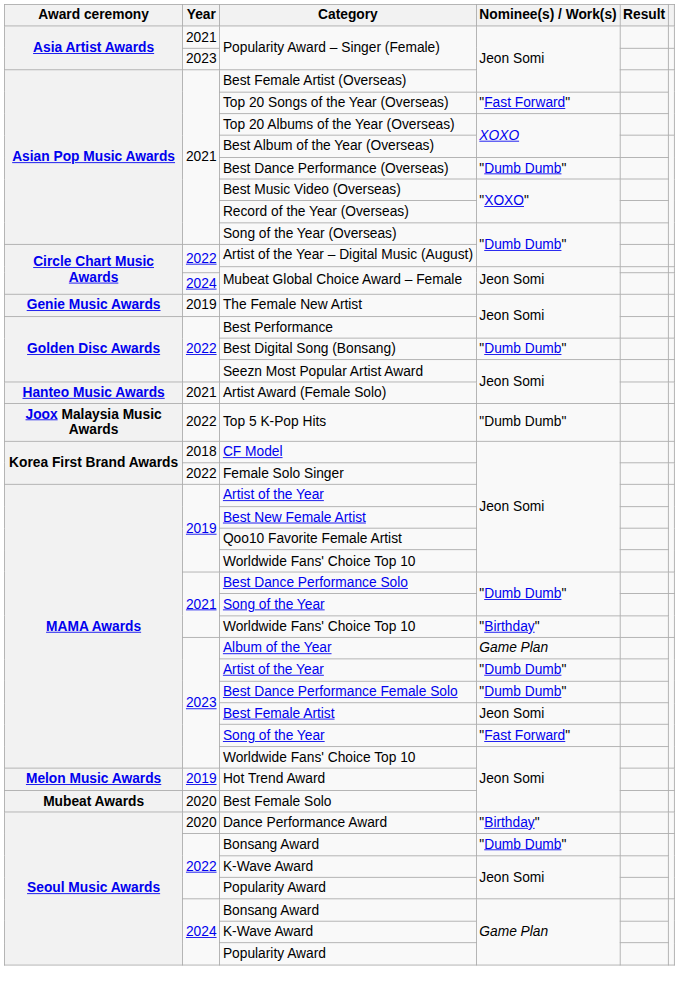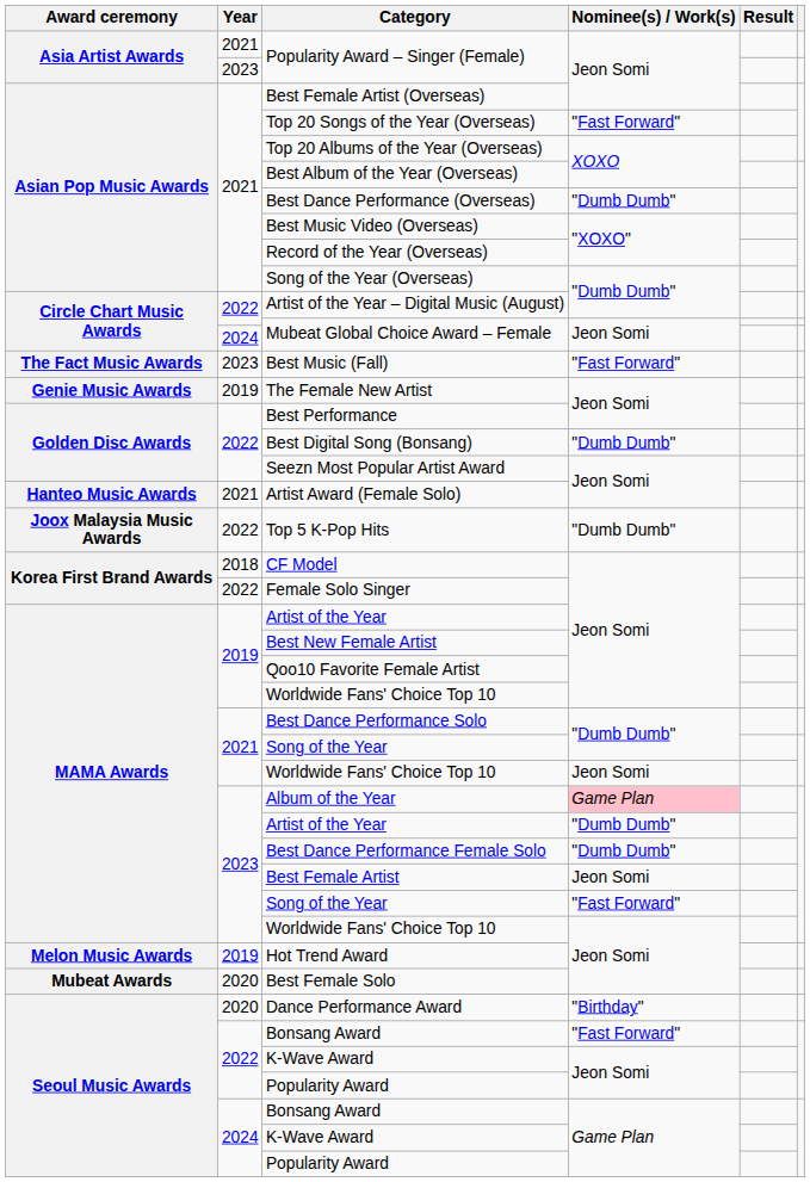 <table class="wikitable plainrowheaders sortable">
 <tr>
 <th scope="col" width="200">Award ceremony</th>
 <th scope="col">Year</th>
 <th scope="col">Category</th>
 <th scope="col">Nominee(s) / Work(s)</th>
 <th scope="col">Result</th>
 <th scope="col" class="unsortable"></th>
 </tr>
 <tr>
 <th scope="row" rowspan="2"><a href='#'>Asia Artist Awards</a></th>
 <td style="text-align:center">2021</td>
 <td rowspan="2">Popularity Award – Singer (Female)</td>
 <td rowspan="3">Jeon Somi</td>
 <td></td>
 <td style="text-align:center"></td>
 </tr>
 <tr>
 <td style="text-align:center">2023</td>
 <td></td>
 <td style="text-align:center"></td>
 </tr>
 <tr>
 <th scope="row" rowspan="8"><a href='#'>Asian Pop Music Awards</a></th>
 <td rowspan="8" style="text-align:center">2021</td>
 <td>Best Female Artist (Overseas)</td>
 <td></td>
 <td rowspan="3" style="text-align:center"></td>
 </tr>
 <tr>
 <td>Top 20 Songs of the Year (Overseas)</td>
 <td>"<a href='#'>Fast Forward</a>"</td>
 <td></td>
 </tr>
 <tr>
 <td>Top 20 Albums of the Year (Overseas)</td>
 <td rowspan="2"><em><a href='#'>XOXO</a></em></td>
 <td></td>
 </tr>
 <tr>
 <td>Best Album of the Year (Overseas)</td>
 <td></td>
 <td rowspan="5" style="text-align:center"></td>
 </tr>
 <tr>
 <td>Best Dance Performance (Overseas)</td>
 <td>"<a href='#'>Dumb Dumb</a>"</td>
 <td></td>
 </tr>
 <tr>
 <td>Best Music Video (Overseas)</td>
 <td rowspan="2">"<a href='#'>XOXO</a>"</td>
 <td></td>
 </tr>
 <tr>
 <td>Record of the Year (Overseas)</td>
 <td></td>
 </tr>
 <tr>
 <td>Song of the Year (Overseas)</td>
 <td rowspan="2">"<a href='#'>Dumb Dumb</a>"</td>
 <td></td>
 </tr>
 <tr>
 <th scope="row" rowspan="3"><a href='#'>Circle Chart Music Awards</a></th>
 <td rowspan="2" style="text-align:center"><a href='#'>2022</a></td>
 <td>Artist of the Year – Digital Music (August)</td>
 <td></td>
 <td style="text-align:center"></td>
 </tr>
 <tr>
 <td rowspan="2">Mubeat Global Choice Award – Female</td>
 <td rowspan="2">Jeon Somi</td>
 <td></td>
 <td style="text-align:center"></td>
 </tr>
 <tr>
 <td style="text-align:center"><a href='#'>2024</a></td>
+<td></td>
+<td style="text-align:center"></td>
+</tr>
+<tr>
+<th scope="row"><a href='#'>The Fact Music Awards</a></th>
+<td style="text-align:center">2023</td>
+<td>Best Music (Fall)</td>
+<td>"<a href='#'>Fast Forward</a>"</td>
 <td></td>
 <td style="text-align:center"></td>
 </tr>
 <tr>
 <th scope="row"><a href='#'>Genie Music Awards</a></th>
 <td style="text-align:center">2019</td>
 <td>The Female New Artist</td>
 <td rowspan="2">Jeon Somi</td>
 <td></td>
 <td style="text-align:center"></td>
 </tr>
 <tr>
 <th scope="row" rowspan="3"><a href='#'>Golden Disc Awards</a></th>
 <td rowspan="3" style="text-align:center"><a href='#'>2022</a></td>
 <td>Best Performance</td>
 <td></td>
 <td style="text-align:center"></td>
 </tr>
 <tr>
 <td>Best Digital Song (Bonsang)</td>
 <td>"<a href='#'>Dumb Dumb</a>"</td>
 <td></td>
 <td style="text-align:center"></td>
 </tr>
 <tr>
 <td>Seezn Most Popular Artist Award</td>
 <td rowspan="2">Jeon Somi</td>
 <td></td>
 <td style="text-align:center"></td>
 </tr>
 <tr>
 <th scope="row"><a href='#'>Hanteo Music Awards</a></th>
 <td style="text-align:center">2021</td>
 <td>Artist Award (Female Solo)</td>
 <td></td>
 <td style="text-align:center"></td>
 </tr>
 <tr>
 <th scope="row"><a href='#'>Joox</a> Malaysia Music Awards</th>
 <td style="text-align:center">2022</td>
 <td>Top 5 K-Pop Hits</td>
 <td>"Dumb Dumb"</td>
 <td></td>
 <td style="text-align:center"></td>
 </tr>
 <tr>
 <th scope="row" rowspan="2">Korea First Brand Awards</th>
 <td style="text-align:center">2018</td>
 <td><a href='#'>CF Model</a></td>
 <td rowspan="6">Jeon Somi</td>
 <td></td>
 <td style="text-align:center"></td>
 </tr>
 <tr>
 <td style="text-align:center">2022</td>
 <td>Female Solo Singer</td>
 <td></td>
 <td style="text-align:center"></td>
 </tr>
 <tr>
 <th scope="row" rowspan="13"><a href='#'>MAMA Awards</a></th>
 <td rowspan="4" style="text-align:center"><a href='#'>2019</a></td>
 <td><a href='#'>Artist of the Year</a></td>
 <td></td>
 <td rowspan="4" style="text-align:center"></td>
 </tr>
 <tr>
 <td><a href='#'>Best New Female Artist</a></td>
 <td></td>
 </tr>
 <tr>
 <td>Qoo10 Favorite Female Artist</td>
 <td></td>
 </tr>
 <tr>
 <td>Worldwide Fans' Choice Top 10</td>
 <td></td>
 </tr>
 <tr>
 <td rowspan="3" style="text-align:center"><a href='#'>2021</a></td>
 <td><a href='#'>Best Dance Performance Solo</a></td>
 <td rowspan="2">"<a href='#'>Dumb Dumb</a>"</td>
 <td></td>
 <td style="text-align:center"></td>
 </tr>
 <tr>
 <td><a href='#'>Song of the Year</a></td>
 <td></td>
 <td rowspan="2" style="text-align:center"></td>
 </tr>
 <tr>
 <td>Worldwide Fans' Choice Top 10</td>
-<td>"<a href='#'>Birthday</a>"</td>
+<td>Jeon Somi</td>
 <td></td>
 </tr>
 <tr>
 <td rowspan="6" style="text-align:center"><a href='#'>2023</a></td>
 <td><a href='#'>Album of the Year</a></td>
-<td><em>Game Plan</em></td>
+<td style="background: pink;"><em>Game Plan</em></td>
 <td></td>
 <td rowspan="6" style="text-align:center"></td>
 </tr>
 <tr>
 <td><a href='#'>Artist of the Year</a></td>
 <td>"<a href='#'>Dumb Dumb</a>"</td>
 <td></td>
 </tr>
 <tr>
 <td><a href='#'>Best Dance Performance Female Solo</a></td>
 <td>"<a href='#'>Dumb Dumb</a>"</td>
 <td></td>
 </tr>
 <tr>
 <td><a href='#'>Best Female Artist</a></td>
 <td>Jeon Somi</td>
 <td></td>
 </tr>
 <tr>
 <td><a href='#'>Song of the Year</a></td>
 <td>"<a href='#'>Fast Forward</a>"</td>
 <td></td>
 </tr>
 <tr>
 <td>Worldwide Fans' Choice Top 10</td>
 <td rowspan="3">Jeon Somi</td>
 <td></td>
 </tr>
 <tr>
 <th scope="row"><a href='#'>Melon Music Awards</a></th>
 <td style="text-align:center"><a href='#'>2019</a></td>
 <td>Hot Trend Award</td>
 <td></td>
 <td style="text-align:center"></td>
 </tr>
 <tr>
 <th scope="row">Mubeat Awards</th>
 <td style="text-align:center">2020</td>
 <td>Best Female Solo</td>
 <td></td>
 <td style="text-align:center"></td>
 </tr>
 <tr>
 <th scope="row" rowspan="7"><a href='#'>Seoul Music Awards</a></th>
 <td style="text-align:center">2020</td>
 <td>Dance Performance Award</td>
 <td>"<a href='#'>Birthday</a>"</td>
 <td></td>
 <td style="text-align:center"></td>
 </tr>
 <tr>
 <td rowspan="3" style="text-align:center"><a href='#'>2022</a></td>
 <td>Bonsang Award</td>
-<td>"<a href='#'>Dumb Dumb</a>"</td>
+<td>"<a href='#'>Fast Forward</a>"</td>
 <td></td>
 <td rowspan="3" style="text-align:center"></td>
 </tr>
 <tr>
 <td>K-Wave Award</td>
 <td rowspan="2">Jeon Somi</td>
 <td></td>
 </tr>
 <tr>
 <td>Popularity Award</td>
 <td></td>
 </tr>
 <tr>
 <td rowspan="3" style="text-align:center"><a href='#'>2024</a></td>
 <td>Bonsang Award</td>
 <td rowspan="3"><em>Game Plan</em></td>
 <td></td>
 <td rowspan="3" style="text-align:center"></td>
 </tr>
 <tr>
 <td>K-Wave Award</td>
 <td></td>
 </tr>
 <tr>
 <td>Popularity Award</td>
 <td></td>
 </tr>
 </table>
